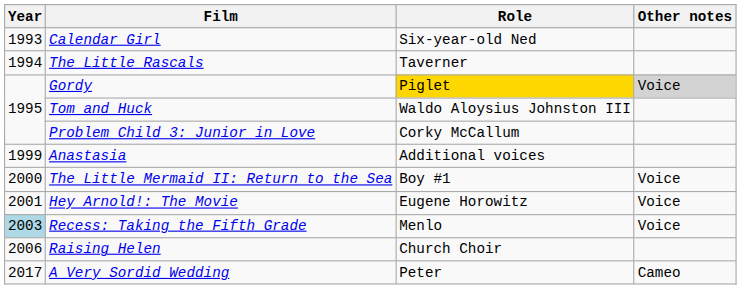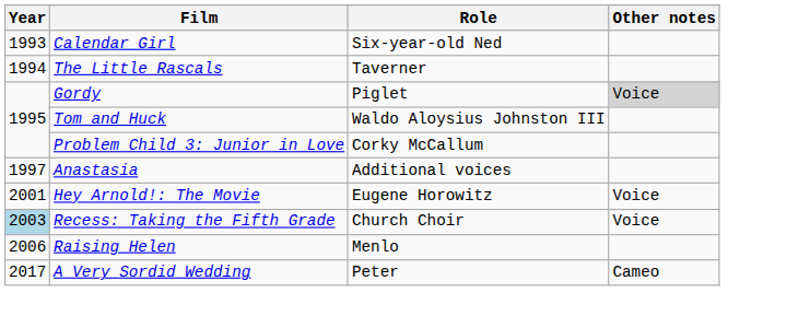 <table class="wikitable">
 <tr style="background:#B0C4DE; text-align:center;">
 <th>Year</th>
 <th>Film</th>
 <th>Role</th>
 <th>Other notes</th>
 </tr>
 <tr>
 <td>1993</td>
 <td><em><a href='#'>Calendar Girl</a></em></td>
 <td>Six-year-old Ned</td>
 <td></td>
 </tr>
 <tr>
 <td>1994</td>
 <td><em><a href='#'>The Little Rascals</a></em></td>
 <td>Taverner</td>
 <td></td>
 </tr>
 <tr>
 <td rowspan=3>1995</td>
 <td><em><a href='#'>Gordy</a></em></td>
-<td style="background: gold;">Piglet</td>
+<td>Piglet</td>
 <td style="background: lightgrey;">Voice</td>
 </tr>
 <tr>
 <td><em><a href='#'>Tom and Huck</a></em></td>
 <td>Waldo Aloysius Johnston III</td>
 <td></td>
 </tr>
 <tr>
 <td><em><a href='#'>Problem Child 3: Junior in Love</a></em></td>
 <td>Corky McCallum</td>
 <td></td>
 </tr>
 <tr>
-<td>1999</td>
+<td>1997</td>
 <td><em><a href='#'>Anastasia</a></em></td>
 <td>Additional voices</td>
 <td></td>
-</tr>
-<tr>
-<td>2000</td>
-<td><em><a href='#'>The Little Mermaid II: Return to the Sea</a></em></td>
-<td>Boy #1</td>
-<td>Voice</td>
 </tr>
 <tr>
 <td>2001</td>
 <td><em><a href='#'>Hey Arnold!: The Movie</a></em></td>
 <td>Eugene Horowitz</td>
 <td>Voice</td>
 </tr>
 <tr>
 <td style="background: lightblue;">2003</td>
 <td><em><a href='#'>Recess: Taking the Fifth Grade</a></em></td>
-<td>Menlo</td>
+<td>Church Choir</td>
 <td>Voice</td>
 </tr>
 <tr>
 <td>2006</td>
 <td><em><a href='#'>Raising Helen</a></em></td>
-<td>Church Choir</td>
+<td>Menlo</td>
 <td></td>
 </tr>
 <tr>
 <td>2017</td>
 <td><em><a href='#'>A Very Sordid Wedding</a></em></td>
 <td>Peter</td>
 <td>Cameo</td>
 </tr>
 </table>
